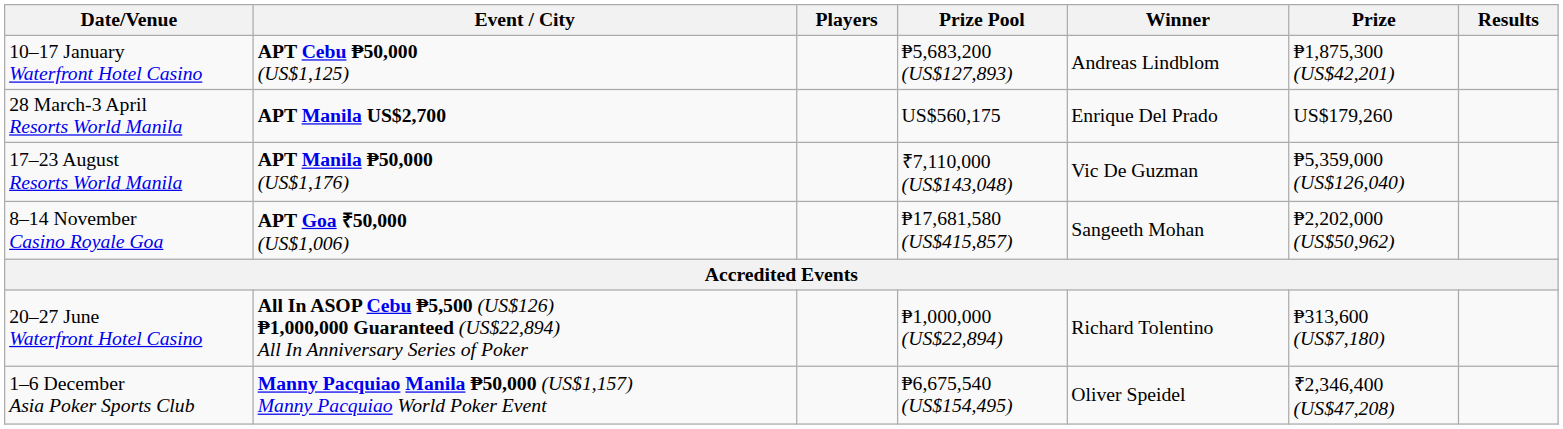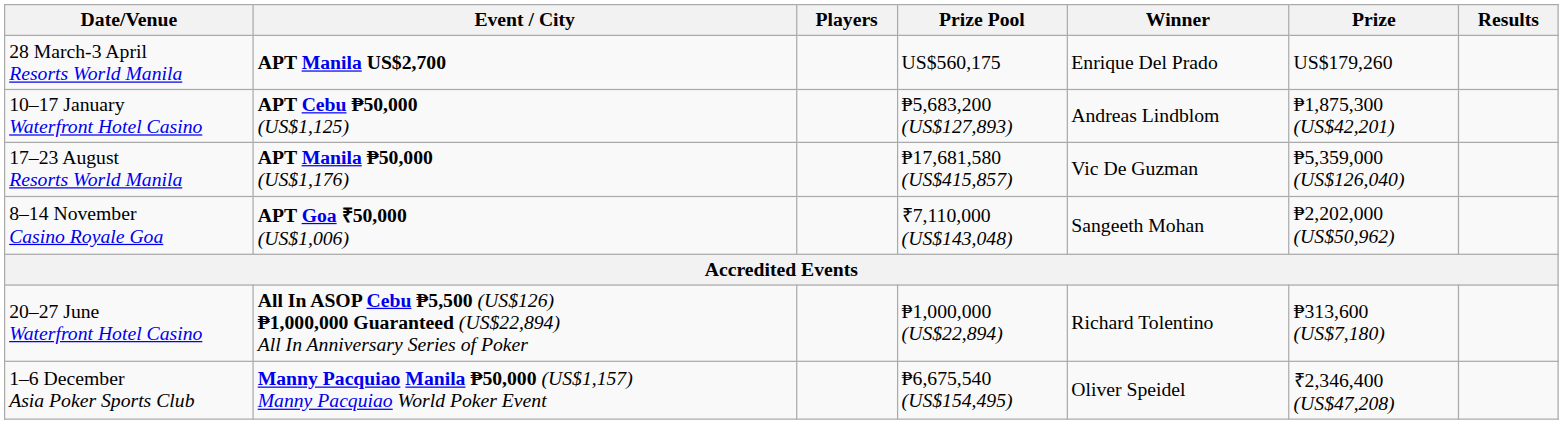 <table class="wikitable" width="100%">
 <tr>
 <th width="16%">Date/Venue</th>
 <th !width="16%">Event / City</th>
 <th !width="11%">Players</th>
 <th !width="12%">Prize Pool</th>
 <th !width="21%">Winner</th>
 <th !width="12%">Prize</th>
 <th !width="10%">Results</th>
 </tr>
 <tr>
+<td>28 March-3 April<br><em><a href='#'>Resorts World Manila</a></em></td>
+<td> <strong>APT <a href='#'>Manila</a> US$2,700</strong></td>
+<td></td>
+<td>US$560,175</td>
+<td> Enrique Del Prado</td>
+<td>US$179,260</td>
+<td></td>
+</tr>
+<tr>
 <td>10–17 January<br><em><a href='#'>Waterfront Hotel Casino</a></em></td>
 <td> <strong>APT <a href='#'>Cebu</a> ₱50,000</strong><br><em>(US$1,125)</em></td>
 <td></td>
 <td>₱5,683,200<br><em>(US$127,893)</em></td>
 <td> Andreas Lindblom</td>
 <td>₱1,875,300<br><em>(US$42,201)</em></td>
 <td></td>
 </tr>
 <tr>
-<td>28 March-3 April<br><em><a href='#'>Resorts World Manila</a></em></td>
-<td> <strong>APT <a href='#'>Manila</a> US$2,700</strong></td>
-<td></td>
-<td>US$560,175</td>
-<td> Enrique Del Prado</td>
-<td>US$179,260</td>
-<td></td>
-</tr>
-<tr>
 <td>17–23 August<br><em><a href='#'>Resorts World Manila</a></em></td>
 <td> <strong>APT <a href='#'>Manila</a> ₱50,000</strong><br><em>(US$1,176)</em></td>
 <td></td>
-<td>₹7,110,000<br><em>(US$143,048)</em></td>
+<td>₱17,681,580<br><em>(US$415,857)</em></td>
 <td> Vic De Guzman</td>
 <td>₱5,359,000<br><em>(US$126,040)</em></td>
 <td></td>
 </tr>
 <tr>
 <td>8–14 November<br><em><a href='#'>Casino Royale Goa</a></em></td>
 <td> <strong>APT <a href='#'>Goa</a> ₹50,000</strong><br><em>(US$1,006)</em></td>
 <td></td>
-<td>₱17,681,580<br><em>(US$415,857)</em></td>
+<td>₹7,110,000<br><em>(US$143,048)</em></td>
 <td> Sangeeth Mohan</td>
 <td>₱2,202,000<br><em>(US$50,962)</em></td>
 <td></td>
 </tr>
 <tr>
 <th colspan="7">Accredited Events</th>
 </tr>
 <tr>
 <td>20–27 June<br><em><a href='#'>Waterfront Hotel Casino</a></em></td>
 <td> <strong>All In ASOP <a href='#'>Cebu</a> ₱5,500</strong> <em>(US$126)</em><br><strong>₱1,000,000 Guaranteed</strong> <em>(US$22,894)</em><br><em>All In Anniversary Series of Poker</em></td>
 <td></td>
 <td>₱1,000,000<br><em>(US$22,894)</em></td>
 <td> Richard Tolentino</td>
 <td>₱313,600<br><em>(US$7,180)</em></td>
 <td></td>
 </tr>
 <tr>
 <td>1–6 December<br><em>Asia Poker Sports Club</em></td>
 <td> <strong><a href='#'>Manny Pacquiao</a> <a href='#'>Manila</a> ₱50,000</strong> <em>(US$1,157)</em><br><em><a href='#'>Manny Pacquiao</a> World Poker Event</em></td>
 <td></td>
 <td>₱6,675,540<br><em>(US$154,495)</em></td>
 <td> Oliver Speidel</td>
 <td>₹2,346,400<br><em>(US$47,208)</em></td>
 <td></td>
 </tr>
 </table>
